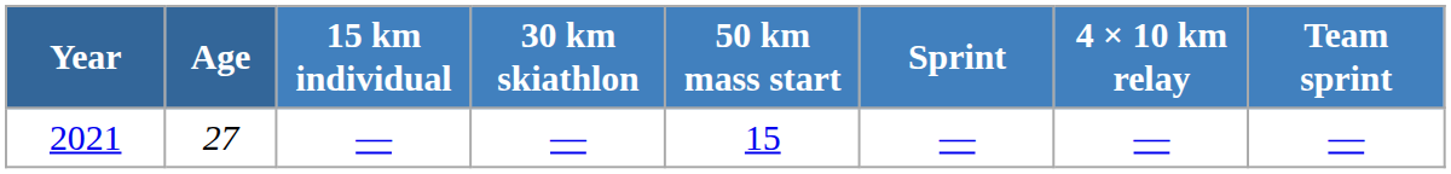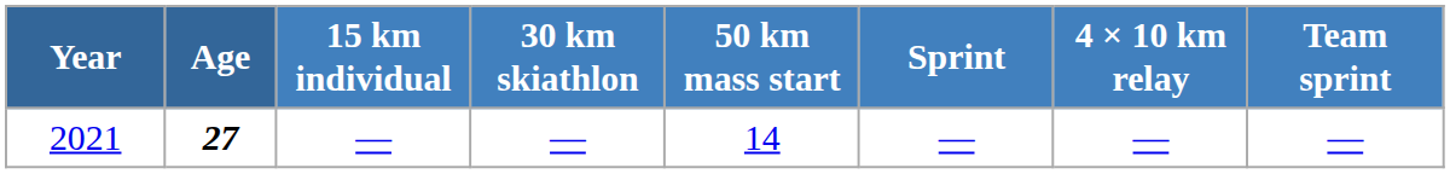 <table class="wikitable" style="font-size:95%; text-align:center; border:grey solid 1px; border-collapse:collapse; background:#ffffff;">
 <tr>
 <th style="background-color:#369; color:white; width:60px;"> Year </th>
 <th style="background-color:#369; color:white; width:40px;"> Age </th>
 <th style="background-color:#4180be; color:white; width:75px;"> 15 km <br> individual </th>
 <th style="background-color:#4180be; color:white; width:75px;"> 30 km <br> skiathlon </th>
 <th style="background-color:#4180be; color:white; width:75px;"> 50 km <br> mass start </th>
 <th style="background-color:#4180be; color:white; width:75px;"> Sprint </th>
 <th style="background-color:#4180be; color:white; width:75px;"> 4 × 10 km <br> relay </th>
 <th style="background-color:#4180be; color:white; width:75px;"> Team <br> sprint </th>
 </tr>
 <tr>
 <td><a href='#'>2021</a></td>
-<td><em>27</em></td>
+<td><strong><em>27</em></strong></td>
 <td><a href='#'>—</a></td>
 <td><a href='#'>—</a></td>
-<td><a href='#'>15</a></td>
+<td><a href='#'>14</a></td>
 <td><a href='#'>—</a></td>
 <td><a href='#'>—</a></td>
 <td><a href='#'>—</a></td>
 </tr>
 </table>
